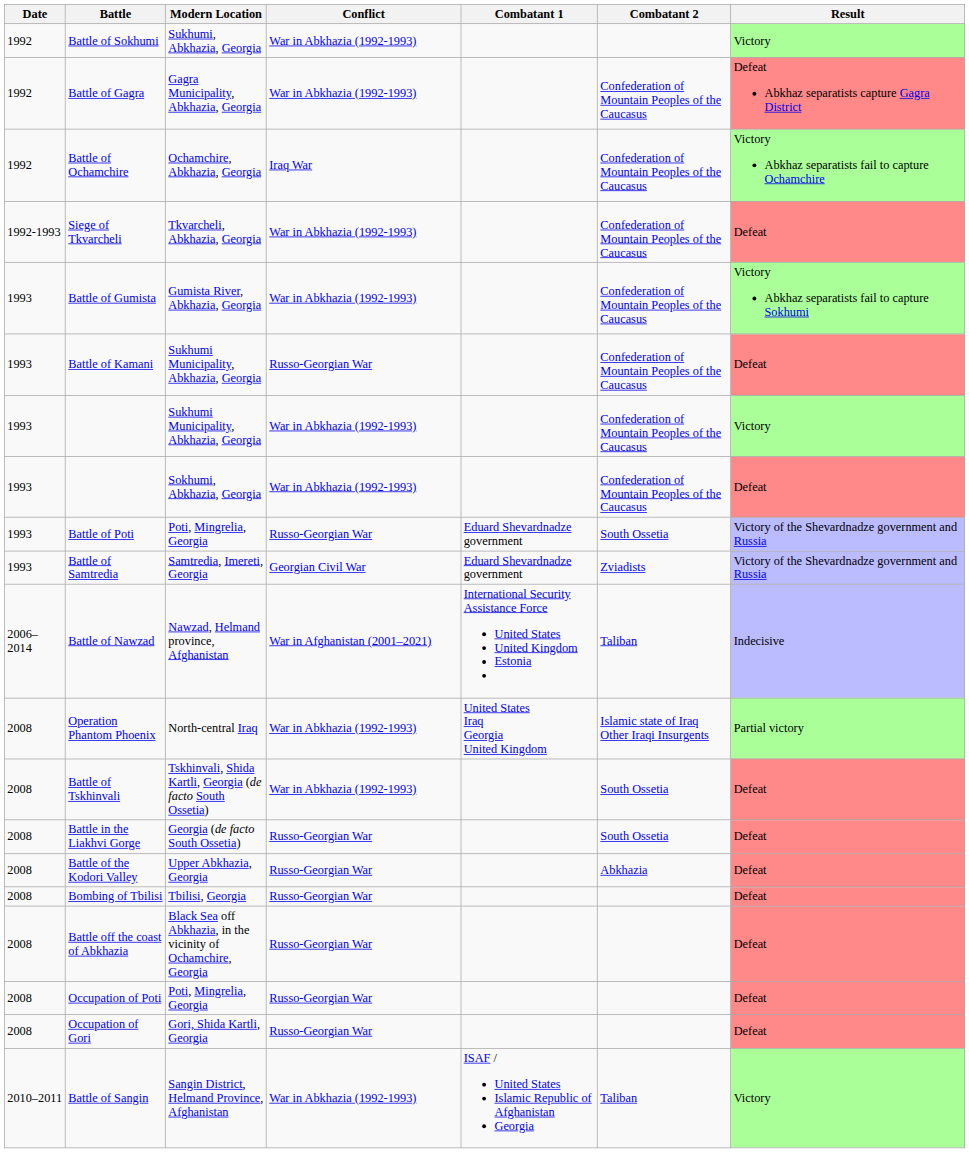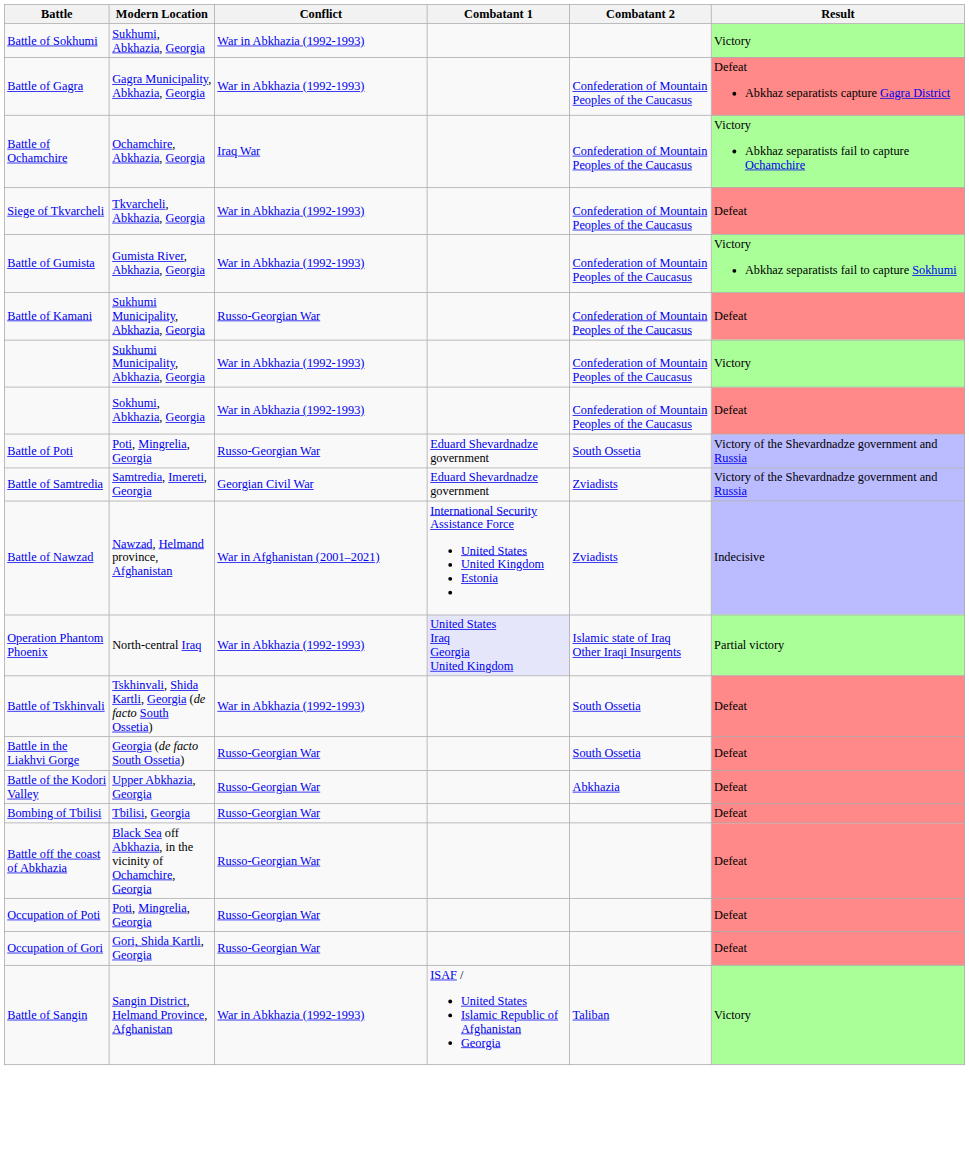 <table class="wikitable" style="text-align: left;">
 <tr>
-<th width="78px">Date</th>
 <th width="131px">Battle</th>
 <th width="131px">Modern Location</th>
 <th width="277px">Conflict</th>
 <th width="180px">Combatant 1</th>
 <th width="180px">Combatant 2</th>
 <th width="330px">Result</th>
 </tr>
 <tr>
-<td>1992</td>
 <td><a href='#'>Battle of Sokhumi</a></td>
 <td><a href='#'>Sukhumi</a>, <a href='#'>Abkhazia</a>, <a href='#'>Georgia</a> </td>
 <td><a href='#'>War in Abkhazia (1992-1993)</a></td>
 <td></td>
 <td></td>
 <td style="background:#AF9">Victory</td>
 </tr>
 <tr>
-<td>1992</td>
 <td><a href='#'>Battle of Gagra</a></td>
 <td><a href='#'>Gagra Municipality</a>, <a href='#'>Abkhazia</a>, <a href='#'>Georgia</a> </td>
 <td><a href='#'>War in Abkhazia (1992-1993)</a></td>
 <td></td>
 <td><br> <a href='#'>Confederation of Mountain Peoples of the Caucasus</a><br></td>
 <td style="background:#F88">Defeat<br><ul><li>Abkhaz separatists capture <a href='#'>Gagra District</a></li></ul></td>
 </tr>
 <tr>
-<td>1992</td>
 <td><a href='#'>Battle of Ochamchire</a></td>
 <td><a href='#'>Ochamchire</a>, <a href='#'>Abkhazia</a>, <a href='#'>Georgia</a> </td>
 <td><a href='#'>Iraq War</a></td>
 <td></td>
 <td><br> <a href='#'>Confederation of Mountain Peoples of the Caucasus</a></td>
 <td style="background:#AF9">Victory<br><ul><li>Abkhaz separatists fail to capture <a href='#'>Ochamchire</a></li></ul></td>
 </tr>
 <tr>
-<td>1992-1993</td>
 <td><a href='#'>Siege of Tkvarcheli</a></td>
 <td><a href='#'>Tkvarcheli</a>, <a href='#'>Abkhazia</a>, <a href='#'>Georgia</a> </td>
 <td><a href='#'>War in Abkhazia (1992-1993)</a></td>
 <td></td>
 <td><br> <a href='#'>Confederation of Mountain Peoples of the Caucasus</a><br></td>
 <td style="background:#F88">Defeat</td>
 </tr>
 <tr>
-<td>1993</td>
 <td><a href='#'>Battle of Gumista</a></td>
 <td><a href='#'>Gumista River</a>, <a href='#'>Abkhazia</a>, <a href='#'>Georgia</a> </td>
 <td><a href='#'>War in Abkhazia (1992-1993)</a></td>
 <td></td>
 <td><br> <a href='#'>Confederation of Mountain Peoples of the Caucasus</a><br></td>
 <td style="background:#AF9">Victory<br><ul><li>Abkhaz separatists fail to capture <a href='#'>Sokhumi</a></li></ul></td>
 </tr>
 <tr>
-<td>1993</td>
 <td><a href='#'>Battle of Kamani</a></td>
 <td><a href='#'>Sukhumi Municipality</a>, <a href='#'>Abkhazia</a>, <a href='#'>Georgia</a> </td>
 <td><a href='#'>Russo-Georgian War</a></td>
 <td></td>
 <td><br> <a href='#'>Confederation of Mountain Peoples of the Caucasus</a></td>
 <td style="background:#F88">Defeat</td>
 </tr>
 <tr>
-<td>1993</td>
 <td></td>
 <td><a href='#'>Sukhumi Municipality</a>, <a href='#'>Abkhazia</a>, <a href='#'>Georgia</a> </td>
 <td><a href='#'>War in Abkhazia (1992-1993)</a></td>
 <td></td>
 <td><br> <a href='#'>Confederation of Mountain Peoples of the Caucasus</a><br></td>
 <td style="background:#AF9">Victory</td>
 </tr>
 <tr>
-<td>1993</td>
 <td></td>
 <td><a href='#'>Sokhumi</a>, <a href='#'>Abkhazia</a>, <a href='#'>Georgia</a> </td>
 <td><a href='#'>War in Abkhazia (1992-1993)</a></td>
 <td></td>
 <td><br> <a href='#'>Confederation of Mountain Peoples of the Caucasus</a></td>
 <td style="background:#F88">Defeat</td>
 </tr>
 <tr>
-<td>1993</td>
 <td><a href='#'>Battle of Poti</a></td>
 <td><a href='#'>Poti</a>, <a href='#'>Mingrelia</a>, <a href='#'>Georgia</a> </td>
 <td><a href='#'>Russo-Georgian War</a></td>
 <td> <a href='#'>Eduard Shevardnadze</a> government<br></td>
 <td> <a href='#'>South Ossetia</a><br></td>
 <td style="background:#BBF">Victory of the Shevardnadze government and <a href='#'>Russia</a></td>
 </tr>
 <tr>
-<td>1993</td>
 <td><a href='#'>Battle of Samtredia</a></td>
 <td><a href='#'>Samtredia</a>, <a href='#'>Imereti</a>, <a href='#'>Georgia</a> </td>
 <td><a href='#'>Georgian Civil War</a></td>
 <td> <a href='#'>Eduard Shevardnadze</a> government<br></td>
 <td> <a href='#'>Zviadists</a></td>
 <td style="background:#BBF">Victory of the Shevardnadze government and <a href='#'>Russia</a></td>
 </tr>
 <tr>
-<td>2006–2014</td>
 <td><a href='#'>Battle of Nawzad</a></td>
 <td><a href='#'>Nawzad</a>, <a href='#'>Helmand</a> province, <a href='#'>Afghanistan</a> </td>
 <td><a href='#'>War in Afghanistan (2001–2021)</a></td>
 <td> <a href='#'>International Security Assistance Force</a><br><ul><li> <a href='#'>United States</a></li><li> <a href='#'>United Kingdom</a></li><li> <a href='#'>Estonia</a></li><li></li></ul></td>
-<td> <a href='#'>Taliban</a></td>
+<td> <a href='#'>Zviadists</a></td>
 <td style="background:#BBF">Indecisive</td>
 </tr>
 <tr>
-<td>2008</td>
 <td><a href='#'>Operation Phantom Phoenix</a></td>
 <td>North-central <a href='#'>Iraq</a> </td>
 <td><a href='#'>War in Abkhazia (1992-1993)</a></td>
-<td> <a href='#'>United States</a><br> <a href='#'>Iraq</a> <br> <a href='#'>Georgia</a><br> <a href='#'>United Kingdom</a></td>
+<td style="background: lavender;"> <a href='#'>United States</a><br> <a href='#'>Iraq</a> <br> <a href='#'>Georgia</a><br> <a href='#'>United Kingdom</a></td>
 <td> <a href='#'>Islamic state of Iraq</a><br> <a href='#'>Other Iraqi Insurgents</a></td>
 <td style="background:#AF9">Partial victory</td>
 </tr>
 <tr>
-<td>2008</td>
 <td><a href='#'>Battle of Tskhinvali</a></td>
 <td><a href='#'>Tskhinvali</a>, <a href='#'>Shida Kartli</a>, <a href='#'>Georgia</a>  (<em>de facto</em> <a href='#'>South Ossetia</a>)</td>
 <td><a href='#'>War in Abkhazia (1992-1993)</a></td>
 <td></td>
 <td> <a href='#'>South Ossetia</a><br></td>
 <td style="background:#F88">Defeat</td>
 </tr>
 <tr>
-<td>2008</td>
 <td><a href='#'>Battle in the Liakhvi Gorge</a></td>
 <td><a href='#'>Georgia</a>  (<em>de facto</em> <a href='#'>South Ossetia</a>)</td>
 <td><a href='#'>Russo-Georgian War</a></td>
 <td></td>
 <td> <a href='#'>South Ossetia</a><br></td>
 <td style="background:#F88">Defeat</td>
 </tr>
 <tr>
-<td>2008</td>
 <td><a href='#'>Battle of the Kodori Valley</a></td>
 <td><a href='#'>Upper Abkhazia</a>, <a href='#'>Georgia</a> </td>
 <td><a href='#'>Russo-Georgian War</a></td>
 <td></td>
 <td> <a href='#'>Abkhazia</a><br></td>
 <td style="background:#F88">Defeat</td>
 </tr>
 <tr>
-<td>2008</td>
 <td><a href='#'>Bombing of Tbilisi</a></td>
 <td><a href='#'>Tbilisi</a>, <a href='#'>Georgia</a> </td>
 <td><a href='#'>Russo-Georgian War</a></td>
 <td></td>
 <td></td>
 <td style="background:#F88">Defeat</td>
 </tr>
 <tr>
-<td>2008</td>
 <td><a href='#'>Battle off the coast of Abkhazia</a></td>
 <td><a href='#'>Black Sea</a> off <a href='#'>Abkhazia</a>, in the vicinity of <a href='#'>Ochamchire</a>, <a href='#'>Georgia</a> </td>
 <td><a href='#'>Russo-Georgian War</a></td>
 <td></td>
 <td></td>
 <td style="background:#F88">Defeat</td>
 </tr>
 <tr>
-<td>2008</td>
 <td><a href='#'>Occupation of Poti</a></td>
 <td><a href='#'>Poti</a>, <a href='#'>Mingrelia</a>, <a href='#'>Georgia</a> </td>
 <td><a href='#'>Russo-Georgian War</a></td>
 <td></td>
 <td></td>
 <td style="background:#F88">Defeat</td>
 </tr>
 <tr>
-<td>2008</td>
 <td><a href='#'>Occupation of Gori</a></td>
 <td><a href='#'>Gori, Shida Kartli</a>, <a href='#'>Georgia</a> </td>
 <td><a href='#'>Russo-Georgian War</a></td>
 <td></td>
 <td></td>
 <td style="background:#F88">Defeat</td>
 </tr>
 <tr>
-<td>2010–2011</td>
 <td><a href='#'>Battle of Sangin</a></td>
 <td><a href='#'>Sangin District</a>, <a href='#'>Helmand Province</a>, <a href='#'>Afghanistan</a> </td>
 <td><a href='#'>War in Abkhazia (1992-1993)</a></td>
 <td><a href='#'>ISAF</a> / <br><ul><li> <a href='#'>United States</a></li><li> <a href='#'>Islamic Republic of Afghanistan</a></li><li> <a href='#'>Georgia</a></li></ul></td>
 <td> <a href='#'>Taliban</a></td>
 <td style="background:#AF9">Victory</td>
 </tr>
 </table>
